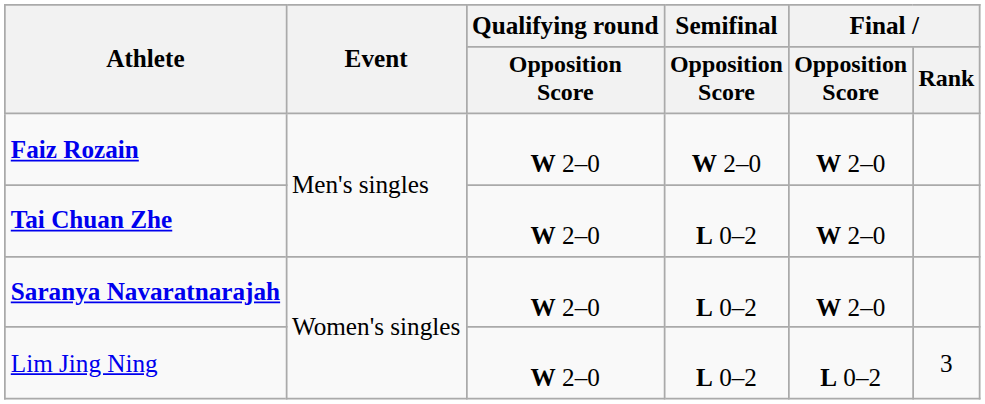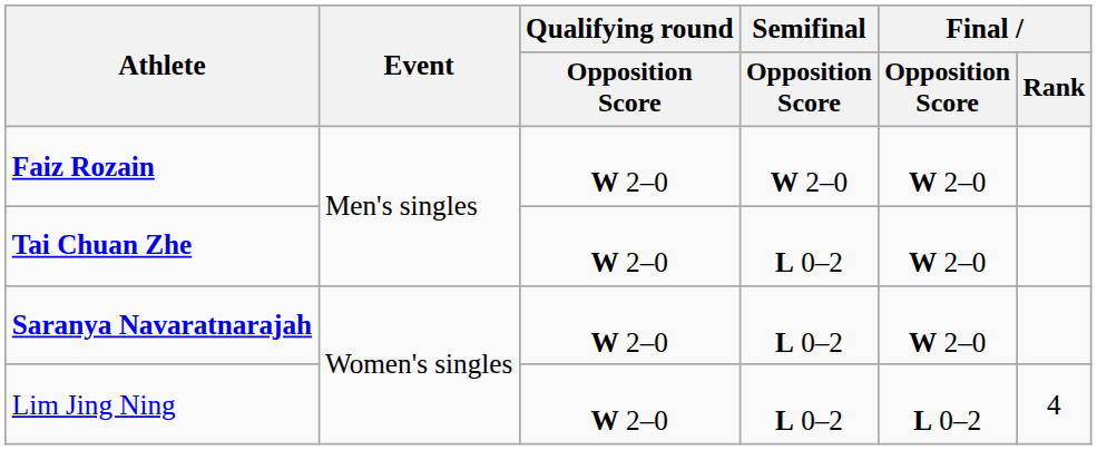 <table class=wikitable style=font-size:90%;text-align:center>
 <tr>
 <th rowspan=2>Athlete</th>
 <th rowspan=2>Event</th>
 <th>Qualifying round</th>
 <th>Semifinal</th>
 <th colspan=2>Final / </th>
 </tr>
 <tr style=font-size:95%>
 <th>Opposition<br>Score</th>
 <th>Opposition<br>Score</th>
 <th>Opposition<br>Score</th>
 <th>Rank</th>
 </tr>
 <tr>
 <td align=left><strong><a href='#'>Faiz Rozain</a></strong></td>
 <td align=left rowspan=2>Men's singles</td>
 <td><br><strong>W</strong> 2–0</td>
 <td><br><strong>W</strong> 2–0</td>
 <td><br><strong>W</strong> 2–0</td>
 <td></td>
 </tr>
 <tr>
 <td align=left><strong><a href='#'>Tai Chuan Zhe</a></strong></td>
 <td><br><strong>W</strong> 2–0</td>
 <td><br><strong>L</strong> 0–2</td>
 <td><br><strong>W</strong> 2–0</td>
 <td></td>
 </tr>
 <tr>
 <td align=left><strong><a href='#'>Saranya Navaratnarajah</a></strong></td>
 <td align=left rowspan=2>Women's singles</td>
 <td><br><strong>W</strong> 2–0</td>
 <td><br><strong>L</strong> 0–2</td>
 <td><br><strong>W</strong> 2–0</td>
 <td></td>
 </tr>
 <tr>
 <td align=left><a href='#'>Lim Jing Ning</a></td>
 <td><br><strong>W</strong> 2–0</td>
 <td><br><strong>L</strong> 0–2</td>
 <td><br><strong>L</strong> 0–2</td>
-<td>3</td>
+<td>4</td>
 </tr>
 </table>
